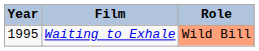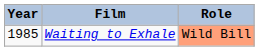 <table class="wikitable" style="font-size:95%;">
 <tr>
 <th style="background:#B0C4DE;">Year</th>
 <th style="background:#B0C4DE;">Film</th>
 <th style="background:#B0C4DE;">Role</th>
 </tr>
 <tr>
-<td>1995</td>
+<td>1985</td>
 <td><em><a href='#'>Waiting to Exhale</a></em></td>
 <td style="background: lightsalmon;">Wild Bill</td>
 </tr>
 </table>
